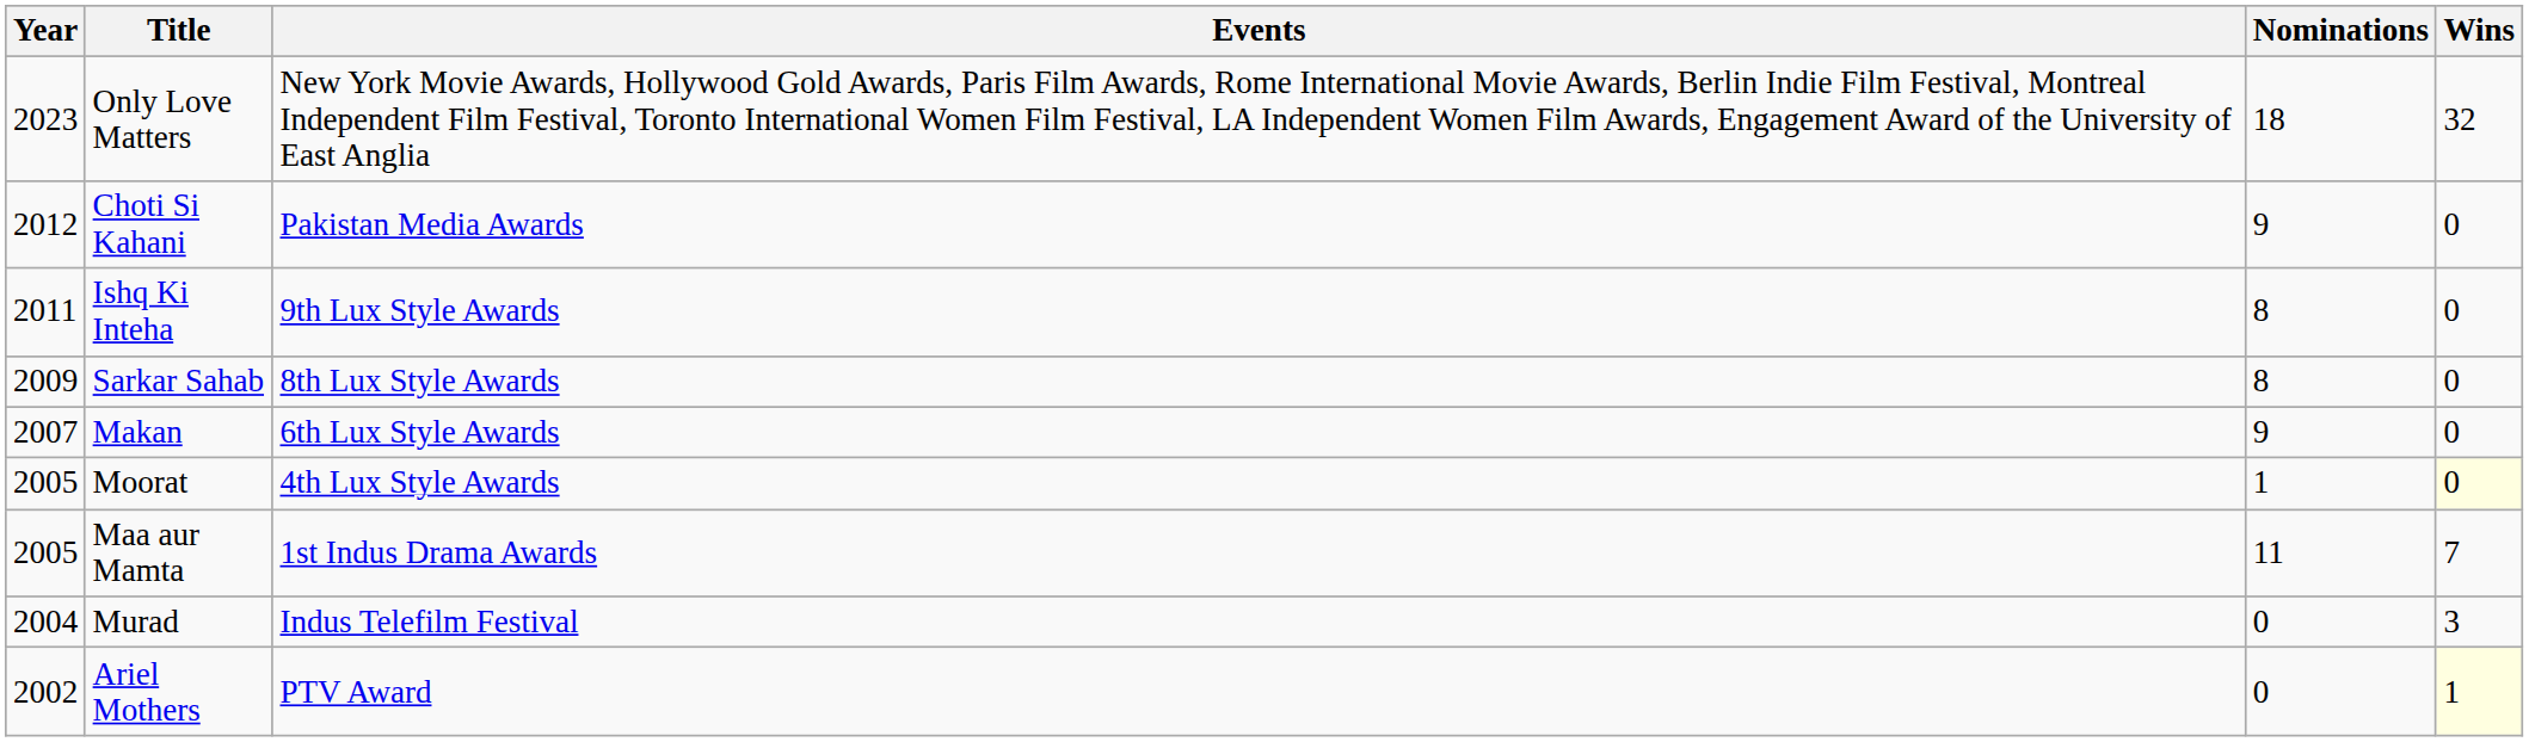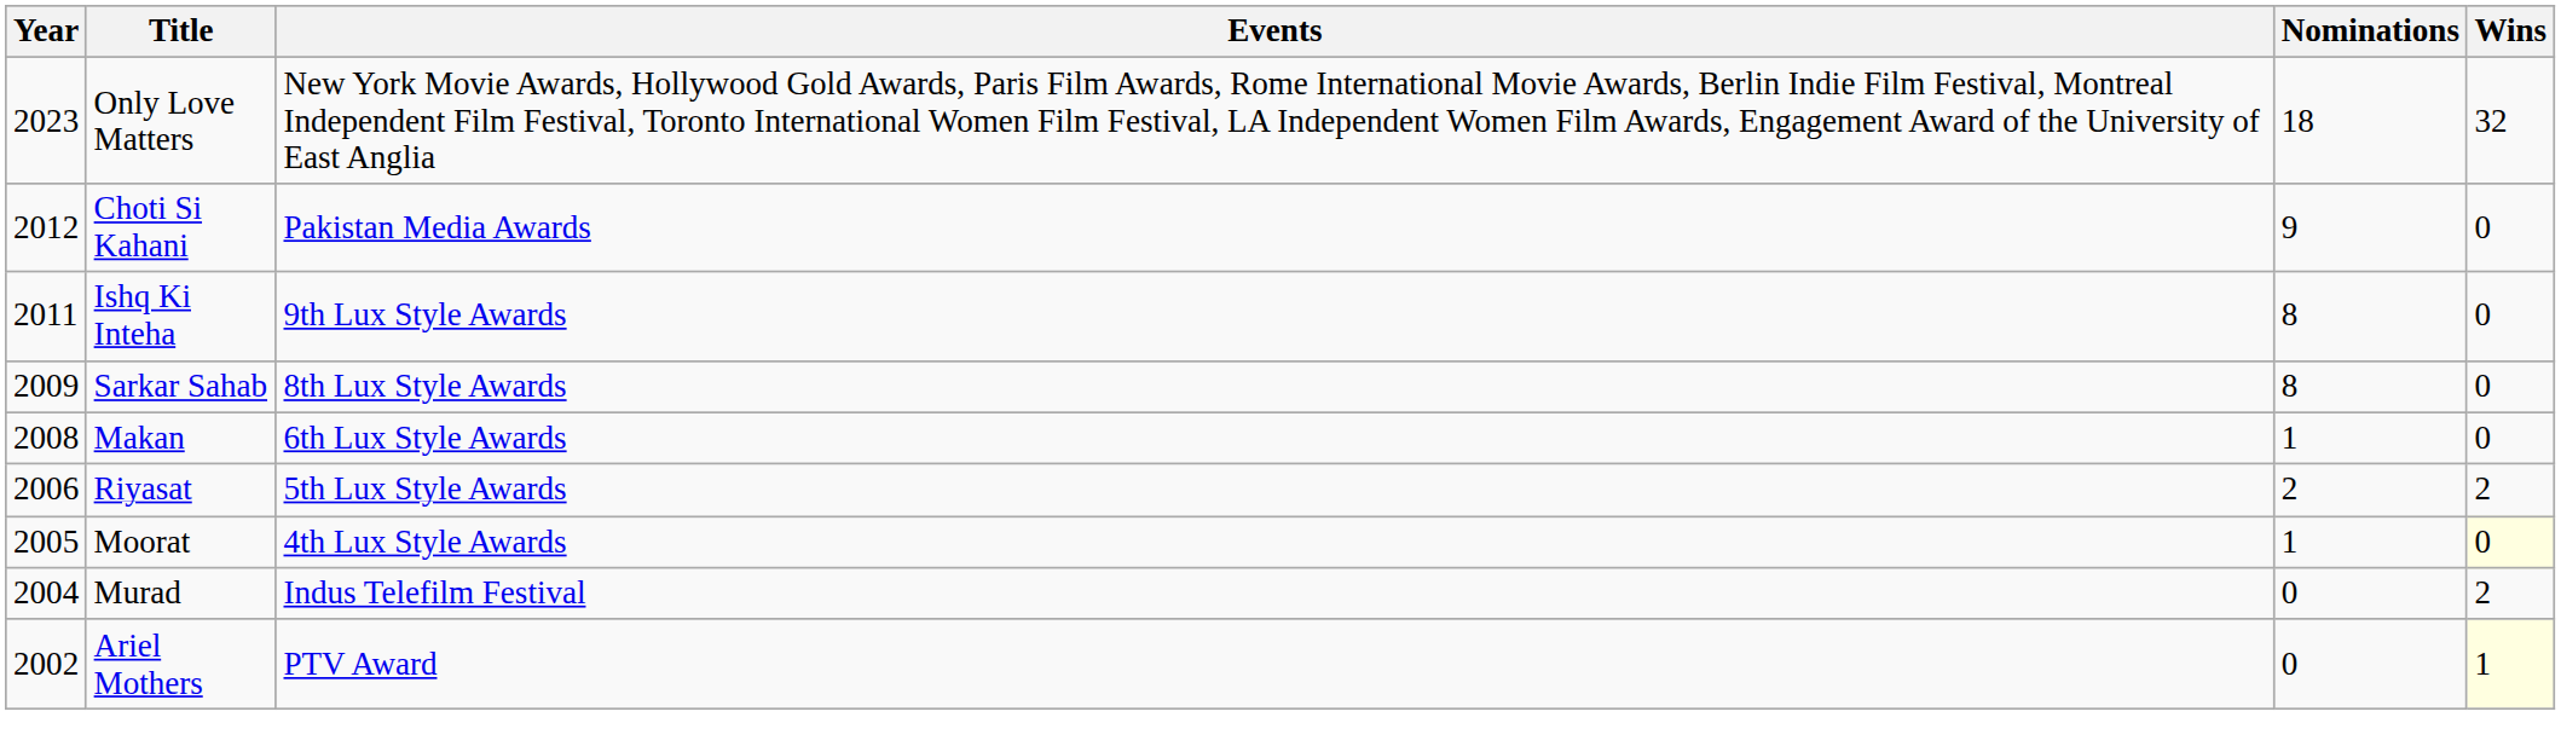 <table class="wikitable style">
 <tr>
 <th>Year</th>
 <th>Title</th>
 <th>Events</th>
 <th>Nominations</th>
 <th>Wins</th>
 </tr>
 <tr>
 <td>2023</td>
 <td>Only Love Matters</td>
 <td>New York Movie Awards, Hollywood Gold Awards, Paris Film Awards, Rome International Movie Awards, Berlin Indie Film Festival, Montreal Independent Film Festival, Toronto International Women Film Festival, LA Independent Women Film Awards, Engagement Award of the University of East Anglia</td>
 <td>18</td>
 <td>32</td>
 </tr>
 <tr>
 <td>2012</td>
 <td><a href='#'>Choti Si Kahani</a></td>
 <td><a href='#'>Pakistan Media Awards</a></td>
 <td>9</td>
 <td>0</td>
 </tr>
 <tr>
 <td>2011</td>
 <td><a href='#'>Ishq Ki Inteha</a></td>
 <td><a href='#'>9th Lux Style Awards</a></td>
 <td>8</td>
 <td>0</td>
 </tr>
 <tr>
 <td>2009</td>
 <td><a href='#'>Sarkar Sahab</a></td>
 <td><a href='#'>8th Lux Style Awards</a></td>
 <td>8</td>
 <td>0</td>
 </tr>
 <tr>
-<td>2007</td>
+<td>2008</td>
 <td><a href='#'>Makan</a></td>
 <td><a href='#'>6th Lux Style Awards</a></td>
-<td>9</td>
+<td>1</td>
 <td>0</td>
+</tr>
+<tr>
+<td>2006</td>
+<td><a href='#'>Riyasat</a></td>
+<td><a href='#'>5th Lux Style Awards</a></td>
+<td>2</td>
+<td>2</td>
 </tr>
 <tr>
 <td>2005</td>
 <td>Moorat</td>
 <td><a href='#'>4th Lux Style Awards</a></td>
 <td>1</td>
 <td style="background: lightyellow;">0</td>
 </tr>
 <tr>
-<td>2005</td>
-<td>Maa aur Mamta</td>
-<td><a href='#'>1st Indus Drama Awards</a></td>
-<td>11</td>
-<td>7</td>
-</tr>
-<tr>
 <td>2004</td>
 <td>Murad</td>
 <td><a href='#'>Indus Telefilm Festival</a></td>
 <td>0</td>
-<td>3</td>
+<td>2</td>
 </tr>
 <tr>
 <td>2002</td>
 <td><a href='#'>Ariel Mothers</a></td>
 <td><a href='#'>PTV Award</a></td>
 <td>0</td>
 <td style="background: lightyellow;">1</td>
 </tr>
 </table>
